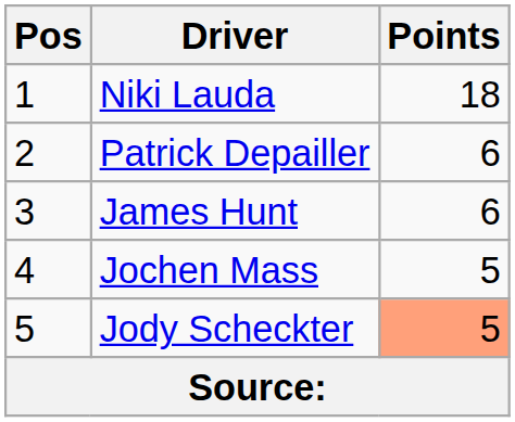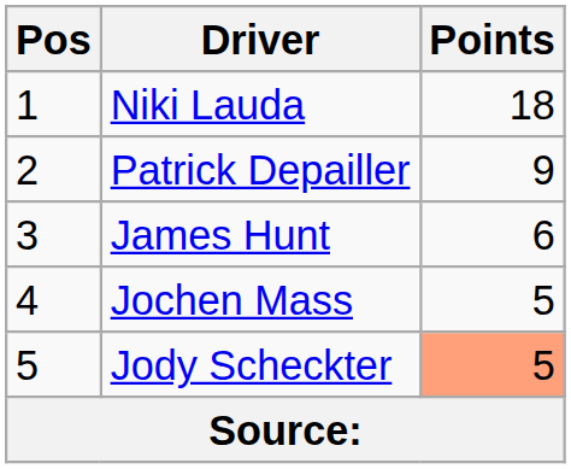 <table class="wikitable" style="font-size: 95%;">
 <tr>
 <th>Pos</th>
 <th>Driver</th>
 <th>Points</th>
 </tr>
 <tr>
 <td>1</td>
 <td> <a href='#'>Niki Lauda</a></td>
 <td align="right">18</td>
 </tr>
 <tr>
 <td>2</td>
 <td> <a href='#'>Patrick Depailler</a></td>
-<td align="right">6</td>
+<td align="right">9</td>
 </tr>
 <tr>
 <td>3</td>
 <td> <a href='#'>James Hunt</a></td>
 <td align="right">6</td>
 </tr>
 <tr>
 <td>4</td>
 <td> <a href='#'>Jochen Mass</a></td>
 <td align="right">5</td>
 </tr>
 <tr>
 <td>5</td>
 <td> <a href='#'>Jody Scheckter</a></td>
 <td align="right" style="background: lightsalmon;">5</td>
 </tr>
 <tr>
 <th colspan=4>Source:</th>
 </tr>
 </table>
